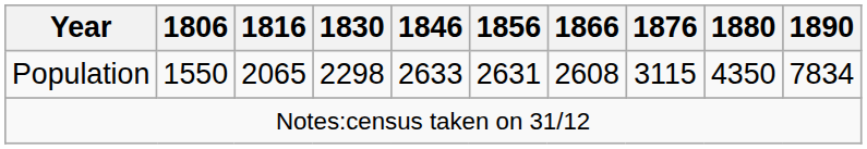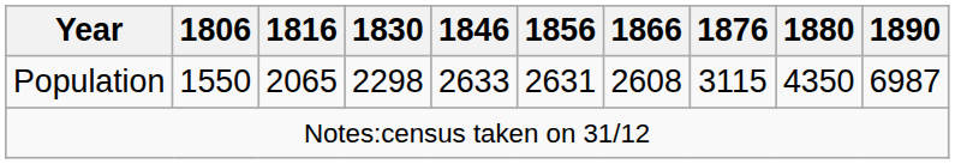 <table class="wikitable">
 <tr>
 <th>Year</th>
 <th>1806</th>
 <th>1816</th>
 <th>1830</th>
 <th>1846</th>
 <th>1856</th>
 <th>1866</th>
 <th>1876</th>
 <th>1880</th>
 <th>1890</th>
 </tr>
 <tr>
 <td>Population</td>
 <td align="center">1550</td>
 <td align="center">2065</td>
 <td align="center">2298</td>
 <td align="center">2633</td>
 <td align="center">2631</td>
 <td align="center">2608</td>
 <td align="center">3115</td>
 <td align="center">4350</td>
-<td align="center">7834</td>
+<td align="center">6987</td>
 </tr>
 <tr>
 <td colspan="10" align="center"><small>Notes:census taken on 31/12</small></td>
 </tr>
 </table>
